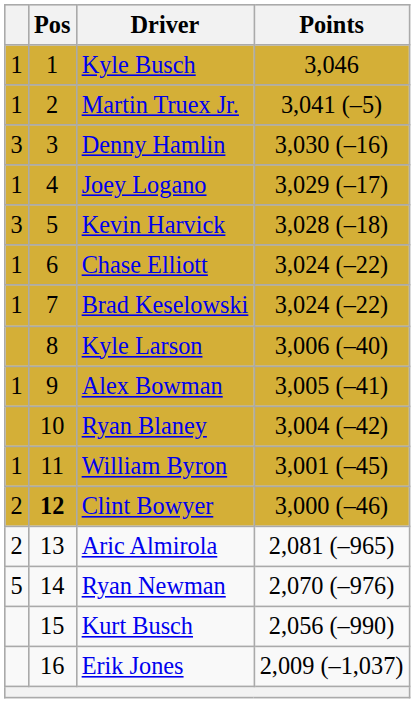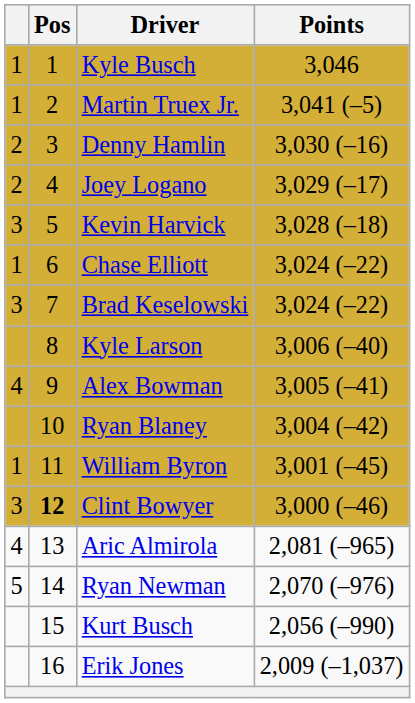 <table class="wikitable" style="font-size: 95%">
 <tr>
 <th></th>
 <th>Pos</th>
 <th>Driver</th>
 <th>Points</th>
 </tr>
 <tr style="background:#D4AF37;">
 <td align="left"> 1</td>
 <td style="text-align:center;">1</td>
 <td><a href='#'>Kyle Busch</a></td>
 <td style="text-align:center;">3,046</td>
 </tr>
 <tr style="background:#D4AF37;">
 <td align="left"> 1</td>
 <td style="text-align:center;">2</td>
 <td><a href='#'>Martin Truex Jr.</a></td>
 <td style="text-align:center;">3,041 (–5)</td>
 </tr>
 <tr style="background:#D4AF37;">
-<td align="left"> 3</td>
+<td align="left"> 2</td>
 <td style="text-align:center;">3</td>
 <td><a href='#'>Denny Hamlin</a></td>
 <td style="text-align:center;">3,030 (–16)</td>
 </tr>
 <tr style="background:#D4AF37;">
-<td align="left"> 1</td>
+<td align="left"> 2</td>
 <td style="text-align:center;">4</td>
 <td><a href='#'>Joey Logano</a></td>
 <td style="text-align:center;">3,029 (–17)</td>
 </tr>
 <tr style="background:#D4AF37;">
 <td align="left"> 3</td>
 <td style="text-align:center;">5</td>
 <td><a href='#'>Kevin Harvick</a></td>
 <td style="text-align:center;">3,028 (–18)</td>
 </tr>
 <tr style="background:#D4AF37;">
 <td align="left"> 1</td>
 <td style="text-align:center;">6</td>
 <td><a href='#'>Chase Elliott</a></td>
 <td style="text-align:center;">3,024 (–22)</td>
 </tr>
 <tr style="background:#D4AF37;">
-<td align="left"> 1</td>
+<td align="left"> 3</td>
 <td style="text-align:center;">7</td>
 <td><a href='#'>Brad Keselowski</a></td>
 <td style="text-align:center;">3,024 (–22)</td>
 </tr>
 <tr style="background:#D4AF37;">
 <td align="left"></td>
 <td style="text-align:center;">8</td>
 <td><a href='#'>Kyle Larson</a></td>
 <td style="text-align:center;">3,006 (–40)</td>
 </tr>
 <tr style="background:#D4AF37;">
-<td align="left"> 1</td>
+<td align="left"> 4</td>
 <td style="text-align:center;">9</td>
 <td><a href='#'>Alex Bowman</a></td>
 <td style="text-align:center;">3,005 (–41)</td>
 </tr>
 <tr style="background:#D4AF37;">
 <td align="left"></td>
 <td style="text-align:center;">10</td>
 <td><a href='#'>Ryan Blaney</a></td>
 <td style="text-align:center;">3,004 (–42)</td>
 </tr>
 <tr style="background:#D4AF37;">
 <td align="left"> 1</td>
 <td style="text-align:center;">11</td>
 <td><a href='#'>William Byron</a></td>
 <td style="text-align:center;">3,001 (–45)</td>
 </tr>
 <tr style="background:#D4AF37;">
-<td align="left"> 2</td>
+<td align="left"> 3</td>
 <td style="text-align:center;"><strong>12</strong></td>
 <td><a href='#'>Clint Bowyer</a></td>
 <td style="text-align:center;">3,000 (–46)</td>
 </tr>
 <tr>
-<td align="left"> 2</td>
+<td align="left"> 4</td>
 <td style="text-align:center;">13</td>
 <td><a href='#'>Aric Almirola</a></td>
 <td style="text-align:center;">2,081 (–965)</td>
 </tr>
 <tr>
 <td align="left"> 5</td>
 <td style="text-align:center;">14</td>
 <td><a href='#'>Ryan Newman</a></td>
 <td style="text-align:center;">2,070 (–976)</td>
 </tr>
 <tr>
 <td align="left"></td>
 <td style="text-align:center;">15</td>
 <td><a href='#'>Kurt Busch</a></td>
 <td style="text-align:center;">2,056 (–990)</td>
 </tr>
 <tr>
 <td align="left"></td>
 <td style="text-align:center;">16</td>
 <td><a href='#'>Erik Jones</a></td>
 <td style="text-align:center;">2,009 (–1,037)</td>
 </tr>
 <tr class="sortbottom">
 <th colspan="9"></th>
 </tr>
 </table>
